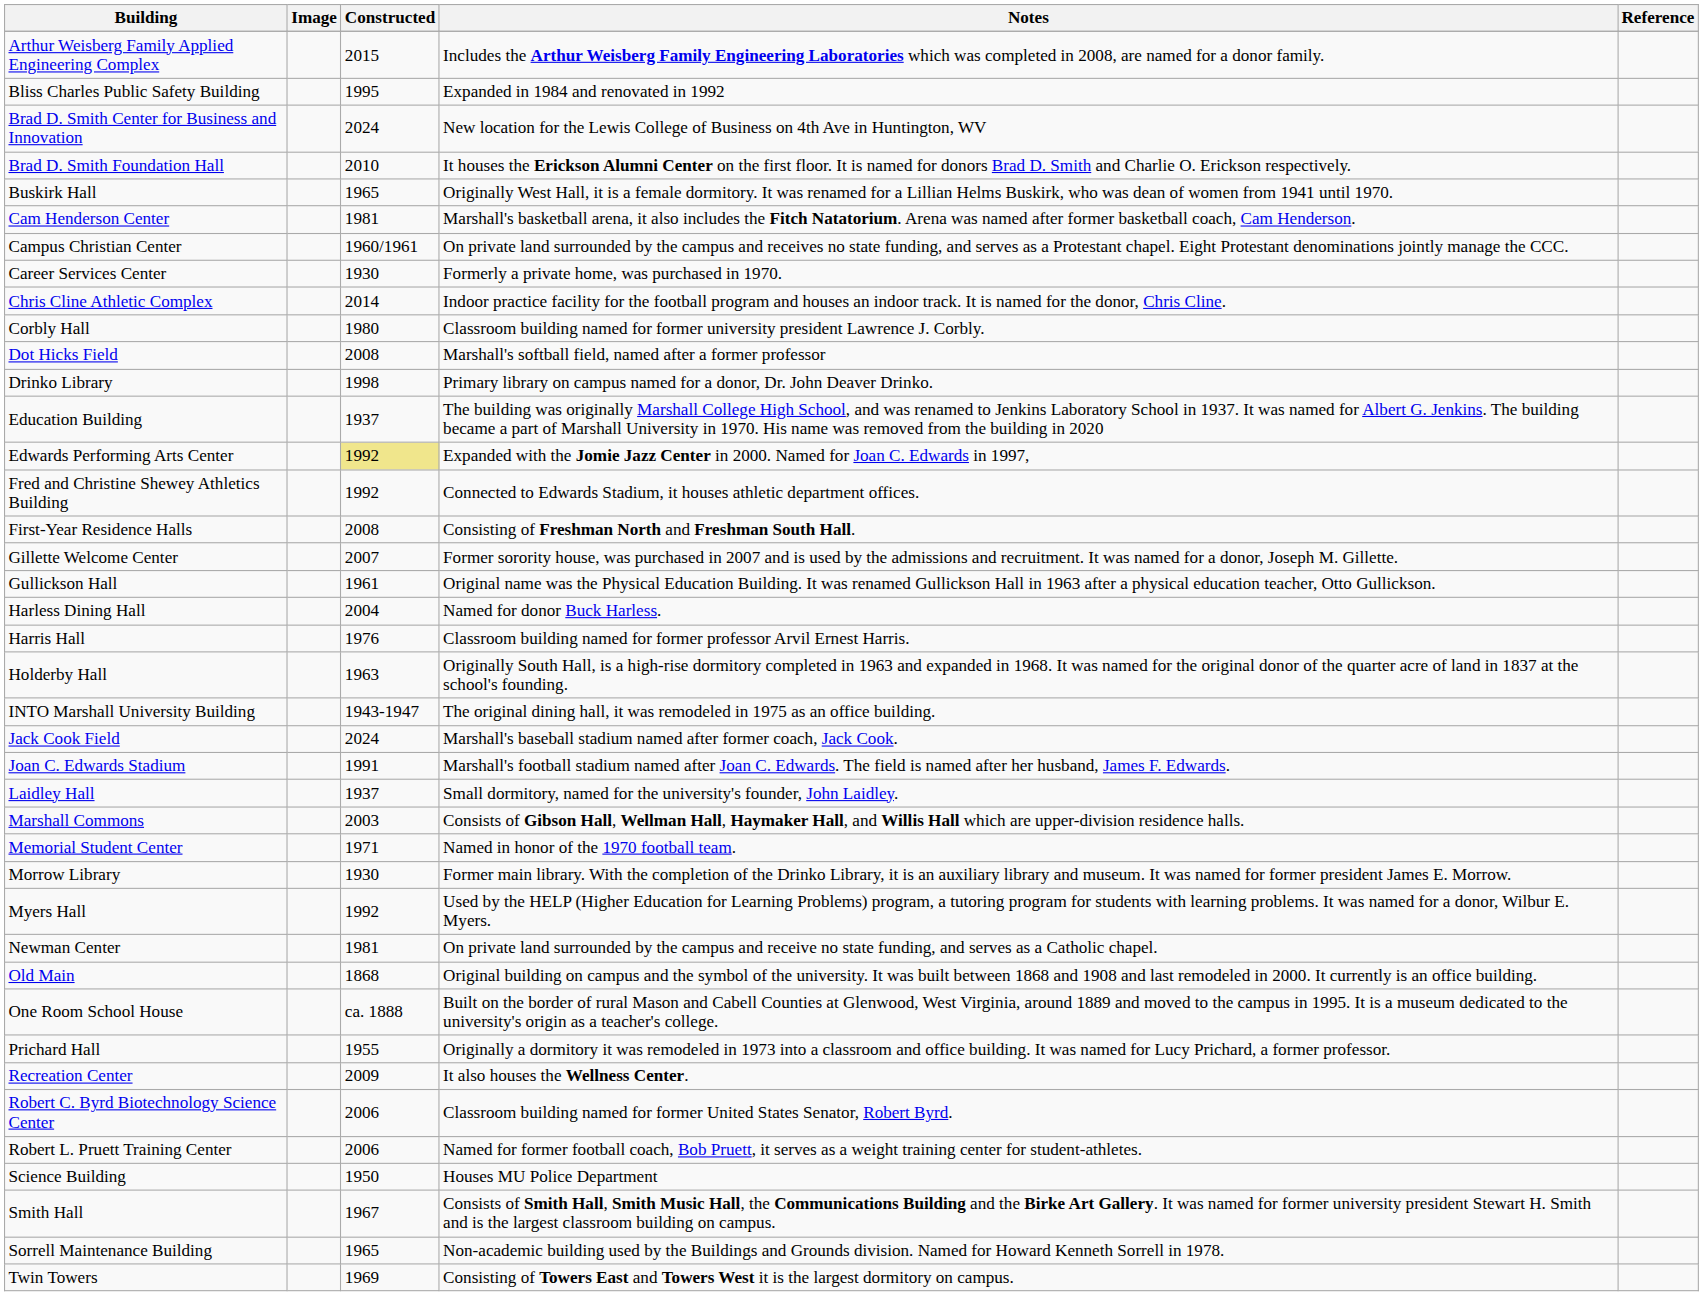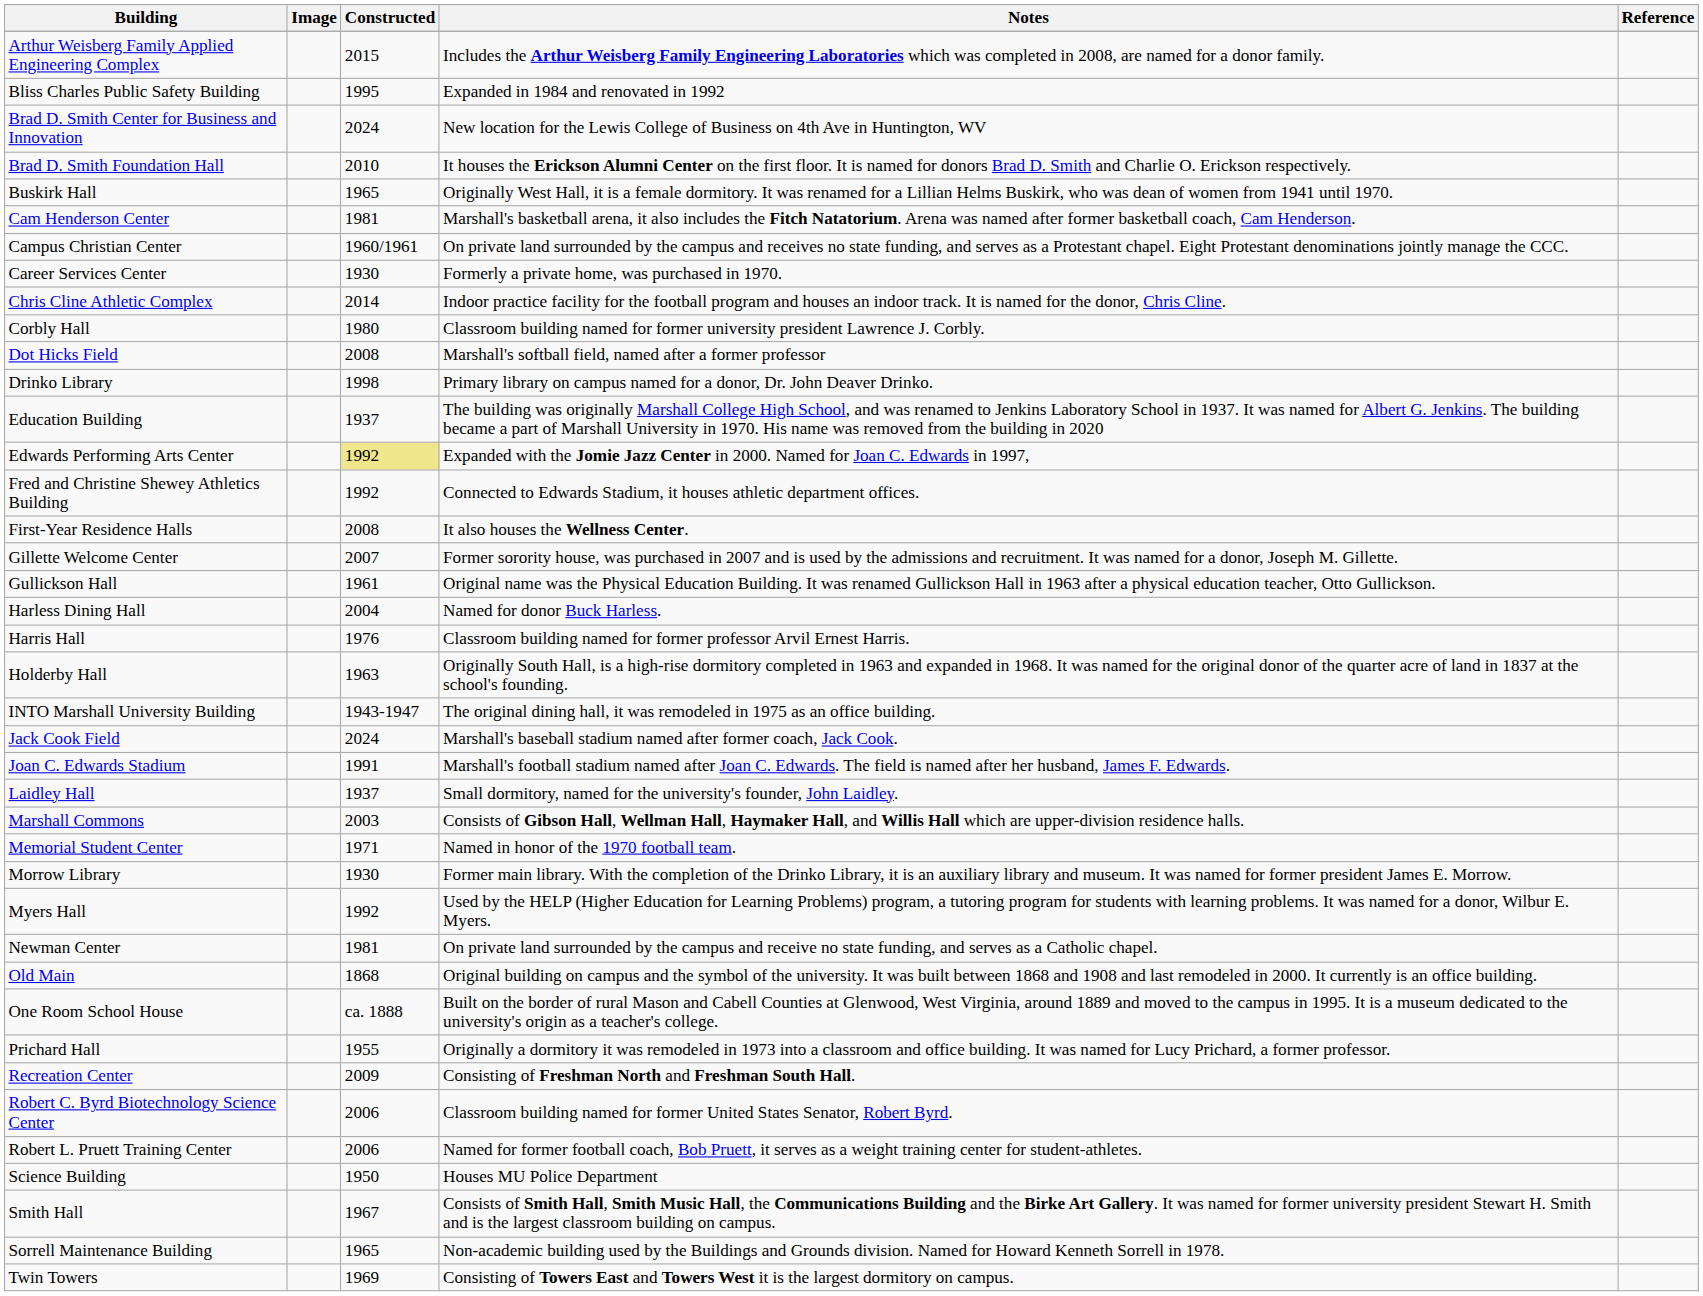 <table class="wikitable sortable" style="width:100%">
 <tr>
 <th style="width:*;">Building</th>
 <th style="width:*;" class="unsortable">Image</th>
 <th style="width:*;">Constructed</th>
 <th style="width:*;" class="unsortable">Notes</th>
 <th style="width:*;" class="unsortable">Reference</th>
 </tr>
 <tr valign="top">
 </tr>
 <tr>
 <td><a href='#'>Arthur Weisberg Family Applied Engineering Complex</a></td>
 <td></td>
 <td>2015</td>
 <td>Includes the <strong><a href='#'>Arthur Weisberg Family Engineering Laboratories</a></strong> which was completed in 2008, are named for a donor family.</td>
 <td></td>
 </tr>
 <tr>
 <td>Bliss Charles Public Safety Building</td>
 <td></td>
 <td>1995</td>
 <td>Expanded in 1984 and renovated in 1992</td>
 <td></td>
 </tr>
 <tr>
 <td><a href='#'>Brad D. Smith Center for Business and Innovation</a></td>
 <td></td>
 <td>2024</td>
 <td>New location for the Lewis College of Business on 4th Ave in Huntington, WV</td>
 </tr>
 <tr>
 <td><a href='#'>Brad D. Smith Foundation Hall</a></td>
 <td></td>
 <td>2010</td>
 <td>It houses the <strong>Erickson Alumni Center</strong> on the first floor. It is named for donors <a href='#'>Brad D. Smith</a> and Charlie O. Erickson respectively.</td>
 <td></td>
 </tr>
 <tr>
 <td>Buskirk Hall</td>
 <td></td>
 <td>1965</td>
 <td>Originally West Hall, it is a female dormitory. It was renamed for a Lillian Helms Buskirk, who was dean of women from 1941 until 1970.</td>
 <td></td>
 </tr>
 <tr>
 <td><a href='#'>Cam Henderson Center</a></td>
 <td></td>
 <td>1981</td>
 <td>Marshall's basketball arena, it also includes the <strong>Fitch Natatorium</strong>. Arena was named after former basketball coach, <a href='#'>Cam Henderson</a>.</td>
 <td></td>
 </tr>
 <tr>
 <td>Campus Christian Center</td>
 <td></td>
 <td>1960/1961</td>
 <td>On private land surrounded by the campus and receives no state funding, and serves as a Protestant chapel. Eight Protestant denominations jointly manage the CCC.</td>
 <td></td>
 </tr>
 <tr>
 <td>Career Services Center</td>
 <td></td>
 <td>1930</td>
 <td>Formerly a private home, was purchased in 1970.</td>
 <td></td>
 </tr>
 <tr>
 <td><a href='#'>Chris Cline Athletic Complex</a></td>
 <td></td>
 <td>2014</td>
 <td>Indoor practice facility for the football program and houses an indoor track. It is named for the donor, <a href='#'>Chris Cline</a>.</td>
 <td></td>
 </tr>
 <tr>
 <td>Corbly Hall</td>
 <td></td>
 <td>1980</td>
 <td>Classroom building named for former university president Lawrence J. Corbly.</td>
 <td></td>
 </tr>
 <tr>
 <td><a href='#'>Dot Hicks Field</a></td>
 <td></td>
 <td>2008</td>
 <td>Marshall's softball field, named after a former professor</td>
 <td></td>
 </tr>
 <tr>
 <td>Drinko Library</td>
 <td></td>
 <td>1998</td>
 <td>Primary library on campus named for a donor, Dr. John Deaver Drinko.</td>
 <td></td>
 </tr>
 <tr>
 <td>Education Building</td>
 <td></td>
 <td>1937</td>
 <td>The building was originally <a href='#'>Marshall College High School</a>, and was renamed to Jenkins Laboratory School in 1937. It was named for <a href='#'>Albert G. Jenkins</a>. The building became a part of Marshall University in 1970. His name was removed from the building in 2020</td>
 <td></td>
 </tr>
 <tr>
 <td>Edwards Performing Arts Center</td>
 <td></td>
 <td style="background: khaki;">1992</td>
 <td>Expanded with the <strong>Jomie Jazz Center</strong> in 2000. Named for <a href='#'>Joan C. Edwards</a> in 1997,</td>
 <td></td>
 </tr>
 <tr>
 <td>Fred and Christine Shewey Athletics Building</td>
 <td></td>
 <td>1992</td>
 <td>Connected to Edwards Stadium, it houses athletic department offices.</td>
 <td></td>
 </tr>
 <tr>
 <td>First-Year Residence Halls</td>
 <td></td>
 <td>2008</td>
-<td>Consisting of <strong>Freshman North</strong> and <strong>Freshman South Hall</strong>.</td>
+<td>It also houses the <strong>Wellness Center</strong>.</td>
 <td></td>
 </tr>
 <tr>
 <td>Gillette Welcome Center</td>
 <td></td>
 <td>2007</td>
 <td>Former sorority house, was purchased in 2007 and is used by the admissions and recruitment.  It was named for a donor, Joseph M. Gillette.</td>
 <td></td>
 </tr>
 <tr>
 <td>Gullickson Hall</td>
 <td></td>
 <td>1961</td>
 <td>Original name was the Physical Education Building. It was renamed Gullickson Hall in 1963 after a physical education teacher, Otto Gullickson.</td>
 <td></td>
 </tr>
 <tr>
 <td>Harless Dining Hall</td>
 <td></td>
 <td>2004</td>
 <td>Named for donor <a href='#'>Buck Harless</a>.</td>
 <td></td>
 </tr>
 <tr>
 <td>Harris Hall</td>
 <td></td>
 <td>1976</td>
 <td>Classroom building named for former professor Arvil Ernest Harris.</td>
 <td></td>
 </tr>
 <tr>
 <td>Holderby Hall</td>
 <td></td>
 <td>1963</td>
 <td>Originally South Hall, is a high-rise dormitory completed in 1963 and expanded in 1968.  It was named for the original donor of the quarter acre of land in 1837 at the school's founding.</td>
 <td></td>
 </tr>
 <tr>
 <td>INTO Marshall University Building</td>
 <td></td>
 <td>1943-1947</td>
 <td>The original dining hall, it was remodeled in 1975 as an office building.</td>
 <td></td>
 </tr>
 <tr>
 <td><a href='#'>Jack Cook Field</a></td>
 <td></td>
 <td>2024</td>
 <td>Marshall's baseball stadium named after former coach, <a href='#'>Jack Cook</a>.</td>
 <td></td>
 </tr>
 <tr>
 <td><a href='#'>Joan C. Edwards Stadium</a></td>
 <td></td>
 <td>1991</td>
 <td>Marshall's football stadium named after <a href='#'>Joan C. Edwards</a>. The field is named after her husband, <a href='#'>James F. Edwards</a>.</td>
 <td></td>
 </tr>
 <tr>
 <td><a href='#'>Laidley Hall</a></td>
 <td></td>
 <td>1937</td>
 <td>Small dormitory, named for the university's founder, <a href='#'>John Laidley</a>.</td>
 <td></td>
 </tr>
 <tr>
 <td><a href='#'>Marshall Commons</a></td>
 <td></td>
 <td>2003</td>
 <td>Consists of <strong>Gibson Hall</strong>, <strong>Wellman Hall</strong>, <strong>Haymaker Hall</strong>, and <strong>Willis Hall</strong> which are upper-division residence halls.</td>
 <td></td>
 </tr>
 <tr>
 <td><a href='#'>Memorial Student Center</a></td>
 <td></td>
 <td>1971</td>
 <td>Named in honor of the <a href='#'>1970 football team</a>.</td>
 <td></td>
 </tr>
 <tr>
 <td>Morrow Library</td>
 <td></td>
 <td>1930</td>
 <td>Former main library.  With the completion of the Drinko Library, it is an auxiliary library and museum.  It was named for former president James E. Morrow.</td>
 <td></td>
 </tr>
 <tr>
 <td>Myers Hall</td>
 <td></td>
 <td>1992</td>
 <td>Used by the HELP (Higher Education for Learning Problems) program, a tutoring program for students with learning problems. It was named for a donor, Wilbur E. Myers.</td>
 <td></td>
 </tr>
 <tr>
 <td>Newman Center</td>
 <td></td>
 <td>1981</td>
 <td>On private land surrounded by the campus and receive no state funding, and serves as a Catholic chapel.</td>
 <td></td>
 </tr>
 <tr>
 <td><a href='#'>Old Main</a></td>
 <td></td>
 <td>1868</td>
 <td>Original building on campus and the symbol of the university. It was built between 1868 and 1908 and last remodeled in 2000. It currently is an office building.</td>
 <td></td>
 </tr>
 <tr>
 <td>One Room School House</td>
 <td></td>
 <td>ca. 1888</td>
 <td>Built on the border of rural Mason and Cabell Counties at Glenwood, West Virginia, around 1889 and moved to the campus in 1995. It is a museum dedicated to the university's origin as a teacher's college.</td>
 <td></td>
 </tr>
 <tr>
 <td>Prichard Hall</td>
 <td></td>
 <td>1955</td>
 <td>Originally a dormitory it was remodeled in 1973 into a classroom and office building. It was named for Lucy Prichard, a former professor.</td>
 <td></td>
 </tr>
 <tr>
 <td><a href='#'>Recreation Center</a></td>
 <td></td>
 <td>2009</td>
-<td>It also houses the <strong>Wellness Center</strong>.</td>
+<td>Consisting of <strong>Freshman North</strong> and <strong>Freshman South Hall</strong>.</td>
 <td></td>
 </tr>
 <tr>
 <td><a href='#'>Robert C. Byrd Biotechnology Science Center</a></td>
 <td></td>
 <td>2006</td>
 <td>Classroom building named for former United States Senator, <a href='#'>Robert Byrd</a>.</td>
 <td></td>
 </tr>
 <tr>
 <td>Robert L. Pruett Training Center</td>
 <td></td>
 <td>2006</td>
 <td>Named for former football coach, <a href='#'>Bob Pruett</a>, it serves as a weight training center for student-athletes.</td>
 <td></td>
 </tr>
 <tr>
 <td>Science Building</td>
 <td></td>
 <td>1950</td>
 <td>Houses MU Police Department</td>
 <td></td>
 </tr>
 <tr>
 <td>Smith Hall</td>
 <td></td>
 <td>1967</td>
 <td>Consists of <strong>Smith Hall</strong>, <strong>Smith Music Hall</strong>, the <strong>Communications Building</strong> and the <strong>Birke Art Gallery</strong>. It was named for former university president Stewart H. Smith and is the largest classroom building on campus.</td>
 <td></td>
 </tr>
 <tr>
 <td>Sorrell Maintenance Building</td>
 <td></td>
 <td>1965</td>
 <td>Non-academic building used by the Buildings and Grounds division. Named for Howard Kenneth Sorrell in 1978.</td>
 <td></td>
 </tr>
 <tr>
 <td>Twin Towers</td>
 <td></td>
 <td>1969</td>
 <td>Consisting of <strong>Towers East</strong> and <strong>Towers West</strong> it is the largest dormitory on campus.</td>
 <td></td>
 </tr>
 </table>
